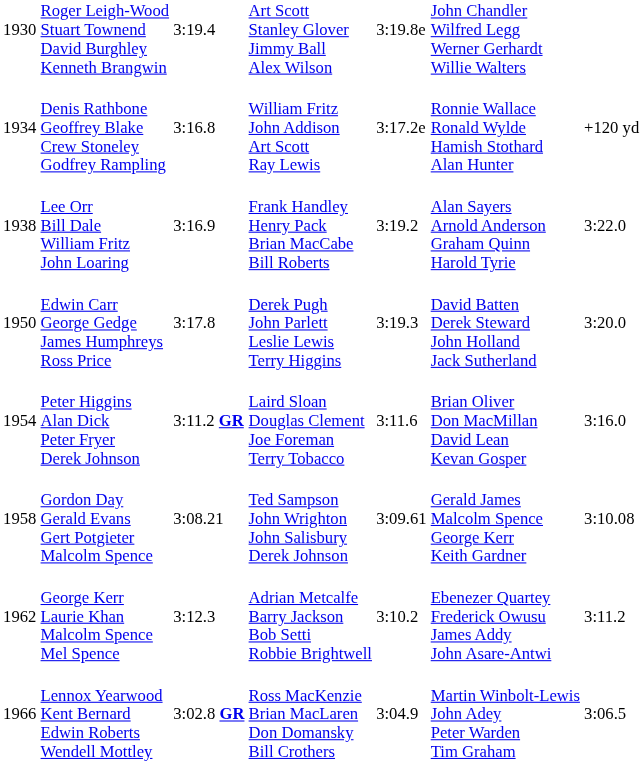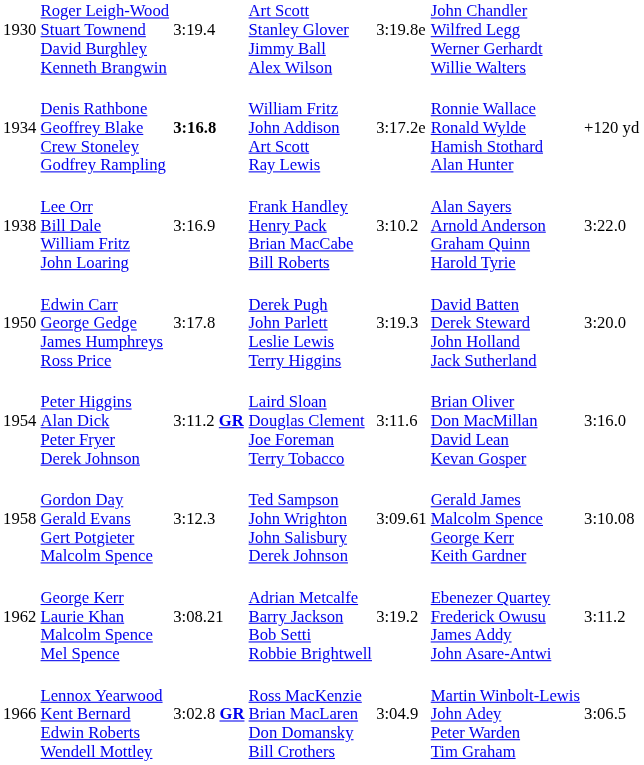 <table>
 <tr>
 <td>1930</td>
 <td><br><a href='#'>Roger Leigh-Wood</a><br><a href='#'>Stuart Townend</a><br><a href='#'>David Burghley</a><br><a href='#'>Kenneth Brangwin</a></td>
 <td>3:19.4</td>
 <td><br><a href='#'>Art Scott</a><br><a href='#'>Stanley Glover</a><br><a href='#'>Jimmy Ball</a><br><a href='#'>Alex Wilson</a></td>
 <td>3:19.8e</td>
 <td><br><a href='#'>John Chandler</a><br><a href='#'>Wilfred Legg</a><br><a href='#'>Werner Gerhardt</a><br><a href='#'>Willie Walters</a></td>
 <td></td>
 </tr>
 <tr>
 <td>1934</td>
 <td><br><a href='#'>Denis Rathbone</a><br><a href='#'>Geoffrey Blake</a><br><a href='#'>Crew Stoneley</a><br><a href='#'>Godfrey Rampling</a></td>
-<td>3:16.8</td>
+<td><strong>3:16.8</strong></td>
 <td><br><a href='#'>William Fritz</a><br><a href='#'>John Addison</a><br><a href='#'>Art Scott</a><br><a href='#'>Ray Lewis</a></td>
 <td>3:17.2e</td>
 <td><br><a href='#'>Ronnie Wallace</a><br><a href='#'>Ronald Wylde</a><br><a href='#'>Hamish Stothard</a><br><a href='#'>Alan Hunter</a></td>
 <td>+120 yd</td>
 </tr>
 <tr>
 <td>1938</td>
 <td><br><a href='#'>Lee Orr</a><br><a href='#'>Bill Dale</a><br><a href='#'>William Fritz</a><br><a href='#'>John Loaring</a></td>
 <td>3:16.9</td>
 <td><br><a href='#'>Frank Handley</a><br><a href='#'>Henry Pack</a><br><a href='#'>Brian MacCabe</a><br><a href='#'>Bill Roberts</a></td>
-<td>3:19.2</td>
+<td>3:10.2</td>
 <td><br><a href='#'>Alan Sayers</a><br><a href='#'>Arnold Anderson</a><br><a href='#'>Graham Quinn</a><br><a href='#'>Harold Tyrie</a></td>
 <td>3:22.0</td>
 </tr>
 <tr>
 <td>1950</td>
 <td><br><a href='#'>Edwin Carr</a><br><a href='#'>George Gedge</a><br><a href='#'>James Humphreys</a><br><a href='#'>Ross Price</a></td>
 <td>3:17.8</td>
 <td><br><a href='#'>Derek Pugh</a><br><a href='#'>John Parlett</a><br><a href='#'>Leslie Lewis</a><br><a href='#'>Terry Higgins</a></td>
 <td>3:19.3</td>
 <td><br><a href='#'>David Batten</a><br><a href='#'>Derek Steward</a><br><a href='#'>John Holland</a><br><a href='#'>Jack Sutherland</a></td>
 <td>3:20.0</td>
 </tr>
 <tr>
 <td>1954</td>
 <td><br><a href='#'>Peter Higgins</a><br><a href='#'>Alan Dick</a><br><a href='#'>Peter Fryer</a><br><a href='#'>Derek Johnson</a></td>
 <td>3:11.2 <strong><a href='#'>GR</a></strong></td>
 <td><br><a href='#'>Laird Sloan</a><br><a href='#'>Douglas Clement</a><br><a href='#'>Joe Foreman</a><br><a href='#'>Terry Tobacco</a></td>
 <td>3:11.6</td>
 <td><br><a href='#'>Brian Oliver</a><br><a href='#'>Don MacMillan</a><br><a href='#'>David Lean</a><br><a href='#'>Kevan Gosper</a></td>
 <td>3:16.0</td>
 </tr>
 <tr>
 <td>1958</td>
 <td><br><a href='#'>Gordon Day</a><br><a href='#'>Gerald Evans</a><br><a href='#'>Gert Potgieter</a><br><a href='#'>Malcolm Spence</a></td>
-<td>3:08.21</td>
+<td>3:12.3</td>
 <td><br><a href='#'>Ted Sampson</a><br><a href='#'>John Wrighton</a><br><a href='#'>John Salisbury</a><br><a href='#'>Derek Johnson</a></td>
 <td>3:09.61</td>
 <td><br><a href='#'>Gerald James</a><br><a href='#'>Malcolm Spence</a><br><a href='#'>George Kerr</a><br><a href='#'>Keith Gardner</a></td>
 <td>3:10.08</td>
 </tr>
 <tr>
 <td>1962</td>
 <td><br><a href='#'>George Kerr</a><br><a href='#'>Laurie Khan</a><br><a href='#'>Malcolm Spence</a><br><a href='#'>Mel Spence</a></td>
-<td>3:12.3</td>
+<td>3:08.21</td>
 <td><br><a href='#'>Adrian Metcalfe</a><br><a href='#'>Barry Jackson</a><br><a href='#'>Bob Setti</a><br><a href='#'>Robbie Brightwell</a></td>
-<td>3:10.2</td>
+<td>3:19.2</td>
 <td><br><a href='#'>Ebenezer Quartey</a><br><a href='#'>Frederick Owusu</a><br><a href='#'>James Addy</a><br><a href='#'>John Asare-Antwi</a></td>
 <td>3:11.2</td>
 </tr>
 <tr>
 <td>1966</td>
 <td><br><a href='#'>Lennox Yearwood</a><br><a href='#'>Kent Bernard</a><br><a href='#'>Edwin Roberts</a><br><a href='#'>Wendell Mottley</a></td>
 <td>3:02.8 <strong><a href='#'>GR</a></strong></td>
 <td><br><a href='#'>Ross MacKenzie</a><br><a href='#'>Brian MacLaren</a><br><a href='#'>Don Domansky</a><br><a href='#'>Bill Crothers</a></td>
 <td>3:04.9</td>
 <td><br><a href='#'>Martin Winbolt-Lewis</a><br><a href='#'>John Adey</a><br><a href='#'>Peter Warden</a><br><a href='#'>Tim Graham</a></td>
 <td>3:06.5</td>
 </tr>
 </table>
